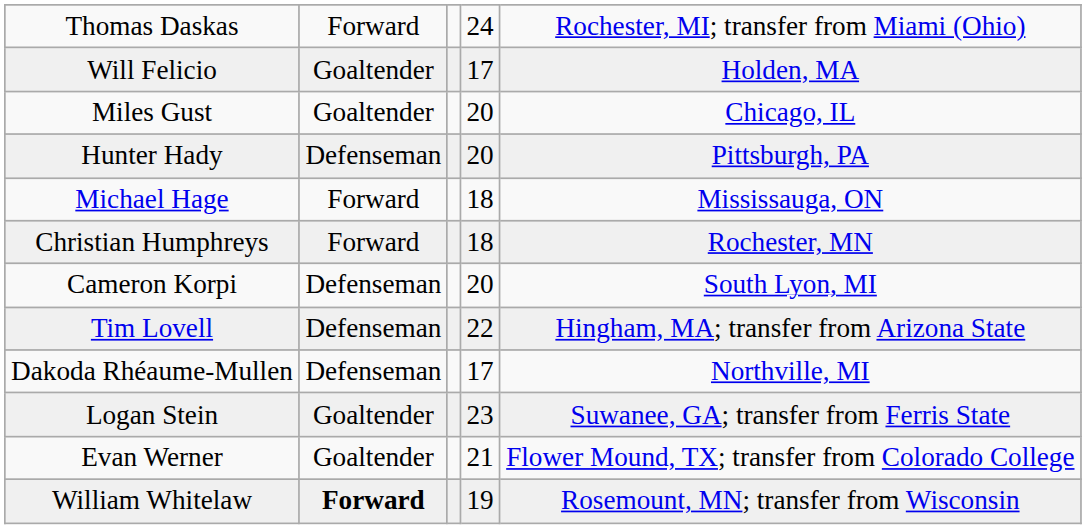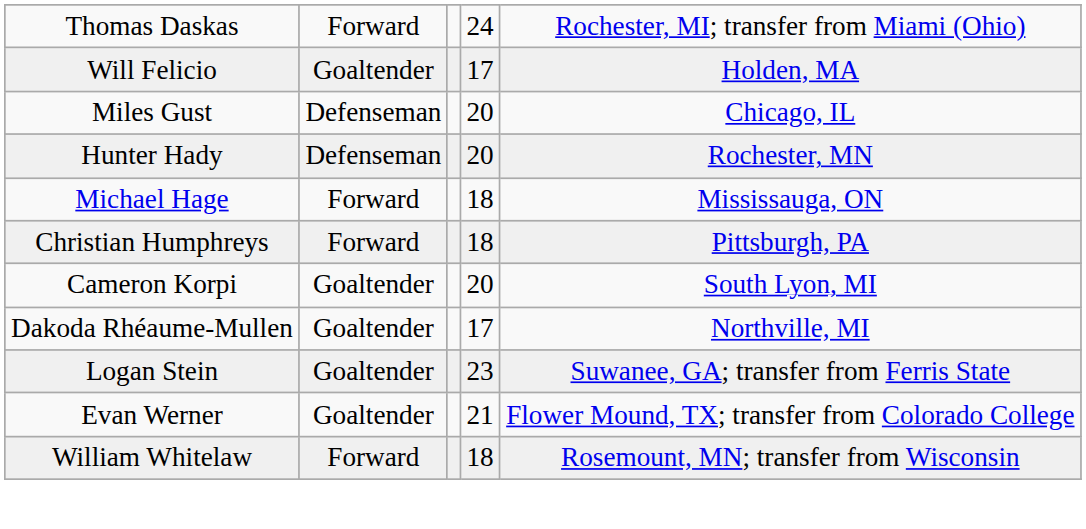 <table class="wikitable">
 <tr align="center" bgcolor=>
 <td>Thomas Daskas</td>
 <td>Forward</td>
 <td></td>
 <td>24</td>
 <td><a href='#'>Rochester, MI</a>; transfer from <a href='#'>Miami (Ohio)</a></td>
 </tr>
 <tr align="center" bgcolor="f0f0f0">
 <td>Will Felicio</td>
 <td>Goaltender</td>
 <td></td>
 <td>17</td>
 <td><a href='#'>Holden, MA</a></td>
 </tr>
 <tr align="center" bgcolor=>
 <td>Miles Gust</td>
-<td>Goaltender</td>
+<td>Defenseman</td>
 <td></td>
 <td>20</td>
 <td><a href='#'>Chicago, IL</a></td>
 </tr>
 <tr align="center" bgcolor="f0f0f0">
 <td>Hunter Hady</td>
 <td>Defenseman</td>
 <td></td>
 <td>20</td>
-<td><a href='#'>Pittsburgh, PA</a></td>
+<td><a href='#'>Rochester, MN</a></td>
 </tr>
 <tr align="center" bgcolor=>
 <td><a href='#'>Michael Hage</a></td>
 <td>Forward</td>
 <td></td>
 <td>18</td>
 <td><a href='#'>Mississauga, ON</a></td>
 </tr>
 <tr align="center" bgcolor="f0f0f0">
 <td>Christian Humphreys</td>
 <td>Forward</td>
 <td></td>
 <td>18</td>
-<td><a href='#'>Rochester, MN</a></td>
+<td><a href='#'>Pittsburgh, PA</a></td>
 </tr>
 <tr align="center" bgcolor=>
 <td>Cameron Korpi</td>
-<td>Defenseman</td>
+<td>Goaltender</td>
 <td></td>
 <td>20</td>
 <td><a href='#'>South Lyon, MI</a></td>
 </tr>
-<tr align="center" bgcolor="f0f0f0">
-<td><a href='#'>Tim Lovell</a></td>
-<td>Defenseman</td>
-<td></td>
-<td>22</td>
-<td><a href='#'>Hingham, MA</a>; transfer from <a href='#'>Arizona State</a></td>
-</tr>
 <tr align="center" bgcolor=>
 <td>Dakoda Rhéaume-Mullen</td>
-<td>Defenseman</td>
+<td>Goaltender</td>
 <td></td>
 <td>17</td>
 <td><a href='#'>Northville, MI</a></td>
 </tr>
 <tr align="center" bgcolor="f0f0f0">
 <td>Logan Stein</td>
 <td>Goaltender</td>
 <td></td>
 <td>23</td>
 <td><a href='#'>Suwanee, GA</a>; transfer from <a href='#'>Ferris State</a></td>
 </tr>
 <tr align="center" bgcolor=>
 <td>Evan Werner</td>
 <td>Goaltender</td>
 <td></td>
 <td>21</td>
 <td><a href='#'>Flower Mound, TX</a>; transfer from <a href='#'>Colorado College</a></td>
 </tr>
 <tr align="center" bgcolor="f0f0f0">
 <td>William Whitelaw</td>
-<td><strong>Forward</strong></td>
+<td>Forward</td>
 <td></td>
-<td>19</td>
+<td>18</td>
 <td><a href='#'>Rosemount, MN</a>; transfer from <a href='#'>Wisconsin</a></td>
 </tr>
 </table>
